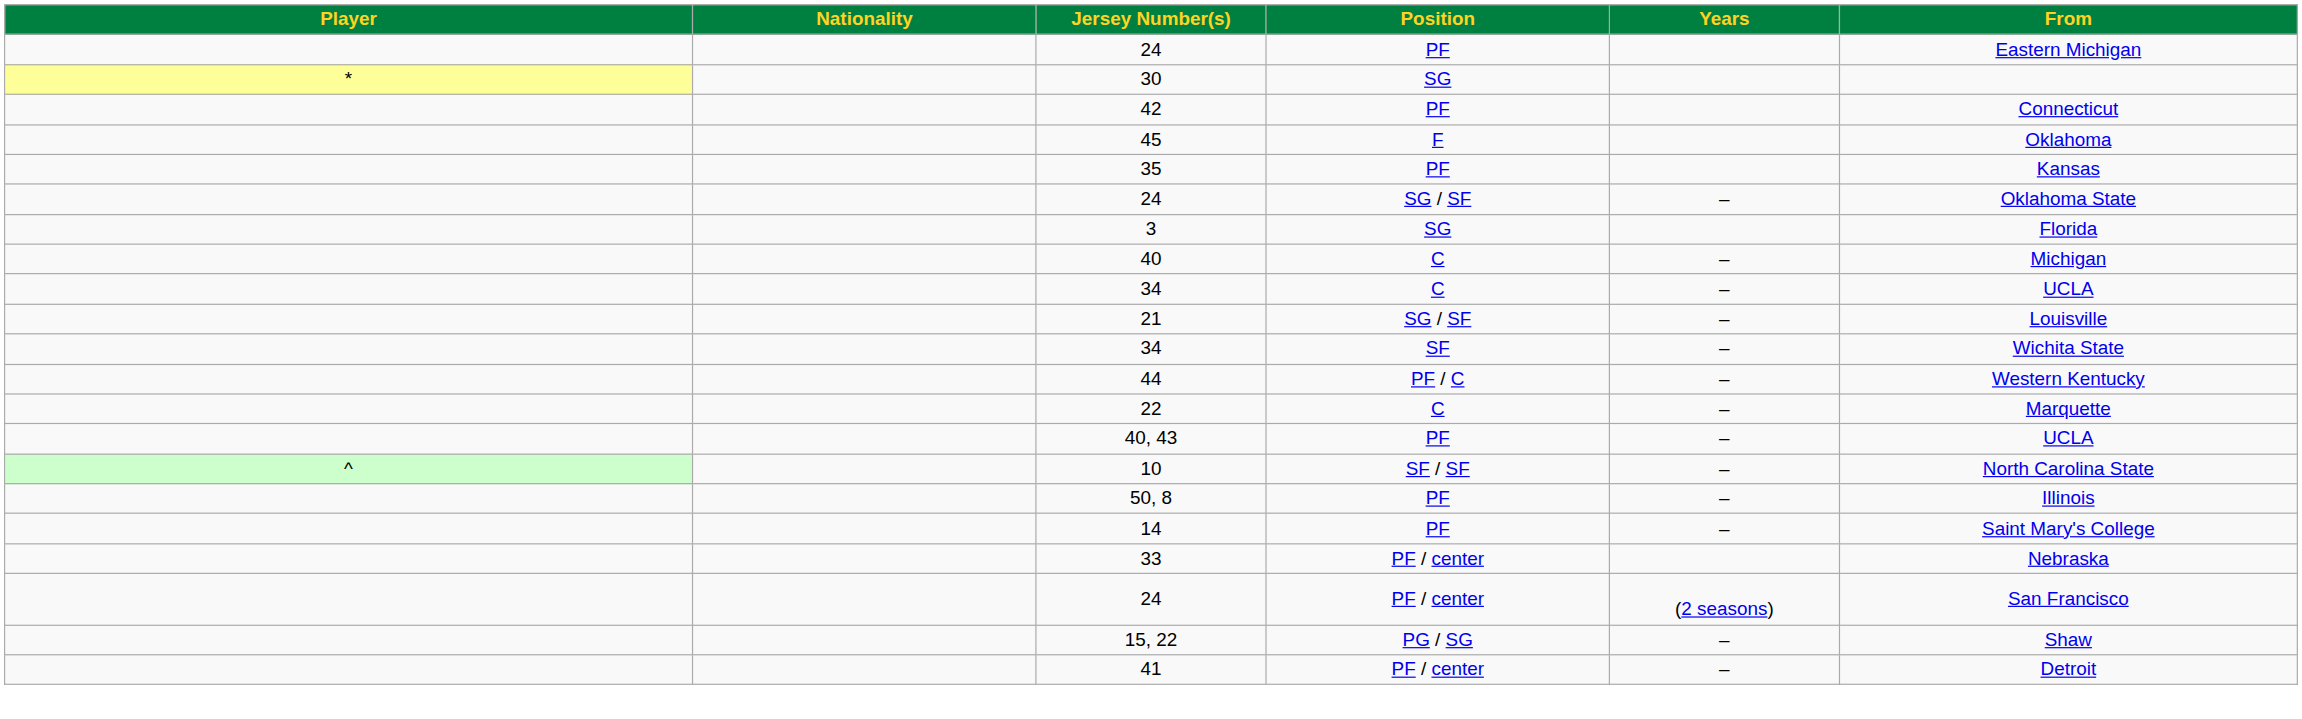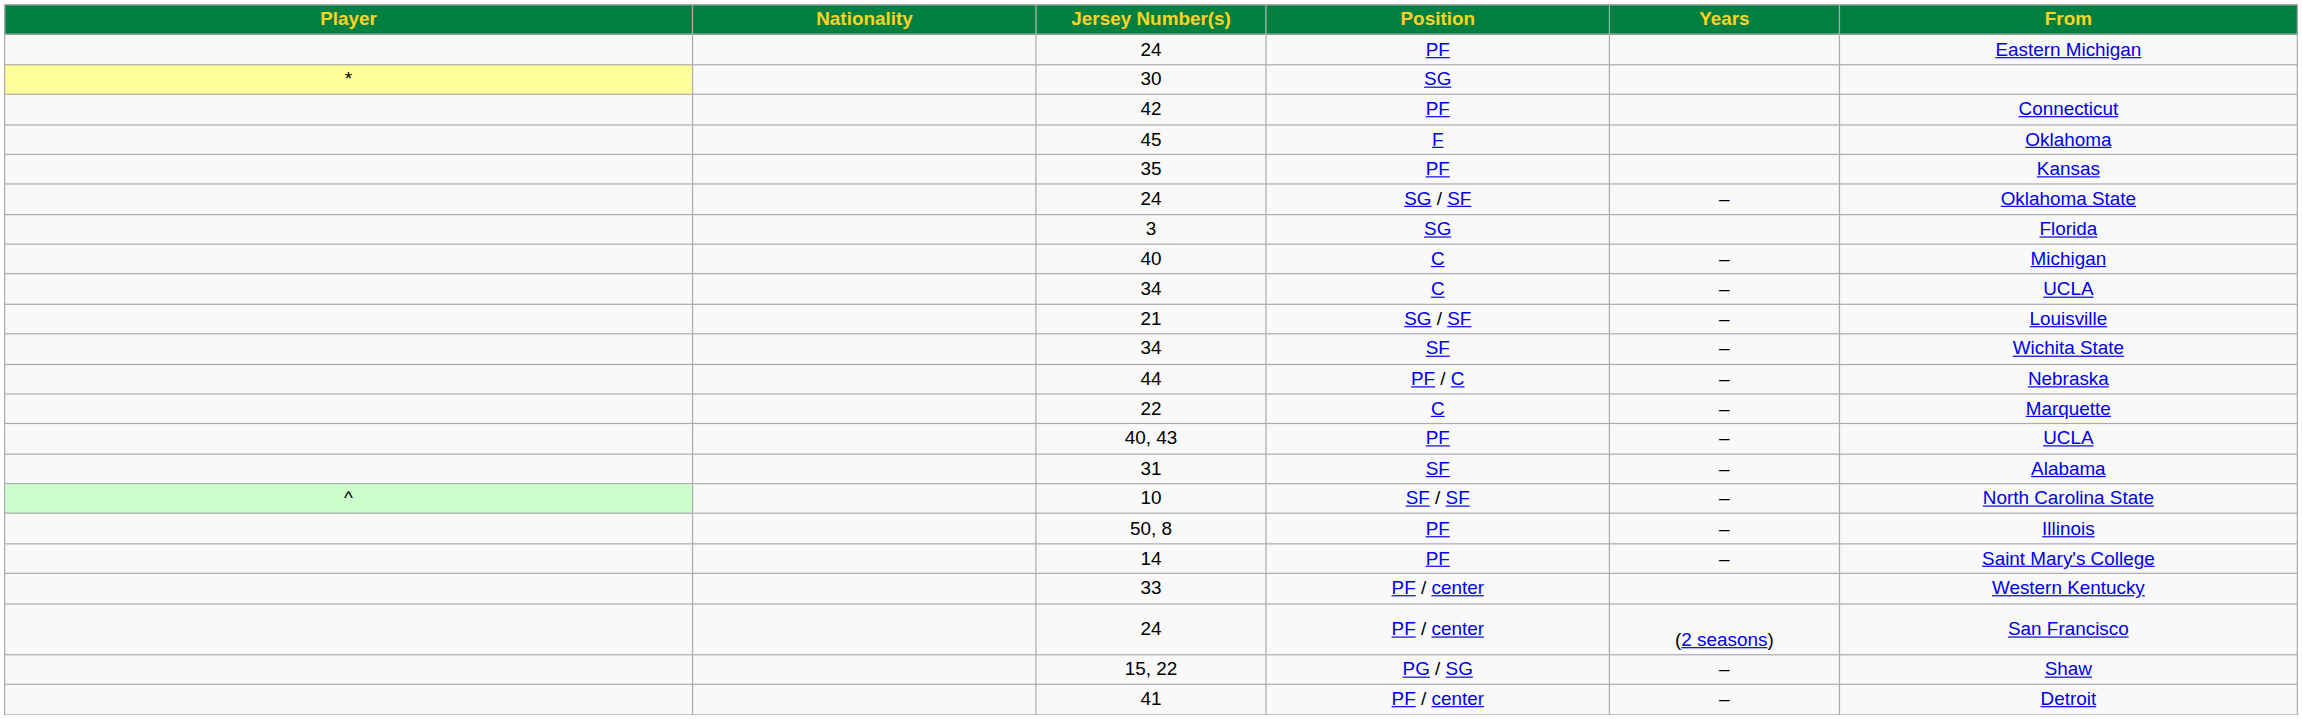 <table class="wikitable" style="text-align:center" width="98%">
 <tr>
 <th style="background:#008040;color:#FFD321;" width="30%">Player</th>
 <th style="background:#008040;color:#FFD321;" width="15%">Nationality</th>
 <th style="background:#008040;color:#FFD321;" width="10%">Jersey Number(s)</th>
 <th style="background:#008040;color:#FFD321;" width="15%">Position</th>
 <th style="background:#008040;color:#FFD321;" width="10%">Years</th>
 <th style="background:#008040;color:#FFD321;" width="20%">From</th>
 </tr>
 <tr>
 <td></td>
 <td></td>
 <td>24</td>
 <td><a href='#'>PF</a></td>
 <td></td>
 <td><a href='#'>Eastern Michigan</a></td>
 </tr>
 <tr>
 <td bgcolor="#FFFF99">* </td>
 <td></td>
 <td>30</td>
 <td><a href='#'>SG</a></td>
 <td></td>
 <td></td>
 </tr>
 <tr>
 <td></td>
 <td></td>
 <td>42</td>
 <td><a href='#'>PF</a></td>
 <td></td>
 <td><a href='#'>Connecticut</a></td>
 </tr>
 <tr>
 <td></td>
 <td></td>
 <td>45</td>
 <td><a href='#'>F</a></td>
 <td></td>
 <td><a href='#'>Oklahoma</a></td>
 </tr>
 <tr>
 <td></td>
 <td></td>
 <td>35</td>
 <td><a href='#'>PF</a></td>
 <td></td>
 <td><a href='#'>Kansas</a></td>
 </tr>
 <tr>
 <td></td>
 <td></td>
 <td>24</td>
 <td><a href='#'>SG</a> / <a href='#'>SF</a></td>
 <td>–</td>
 <td><a href='#'>Oklahoma State</a></td>
 </tr>
 <tr>
 <td></td>
 <td></td>
 <td>3</td>
 <td><a href='#'>SG</a></td>
 <td></td>
 <td><a href='#'>Florida</a></td>
 </tr>
 <tr>
 <td></td>
 <td></td>
 <td>40</td>
 <td><a href='#'>C</a></td>
 <td>–</td>
 <td><a href='#'>Michigan</a></td>
 </tr>
 <tr>
 <td></td>
 <td></td>
 <td>34</td>
 <td><a href='#'>C</a></td>
 <td>–</td>
 <td><a href='#'>UCLA</a></td>
 </tr>
 <tr>
 <td></td>
 <td></td>
 <td>21</td>
 <td><a href='#'>SG</a> / <a href='#'>SF</a></td>
 <td>–</td>
 <td><a href='#'>Louisville</a></td>
 </tr>
 <tr>
 <td></td>
 <td></td>
 <td>34</td>
 <td><a href='#'>SF</a></td>
 <td>–</td>
 <td><a href='#'>Wichita State</a></td>
 </tr>
 <tr>
 <td></td>
 <td></td>
 <td>44</td>
 <td><a href='#'>PF</a> / <a href='#'>C</a></td>
 <td>–</td>
-<td><a href='#'>Western Kentucky</a></td>
+<td><a href='#'>Nebraska</a></td>
 </tr>
 <tr>
 <td></td>
 <td></td>
 <td>22</td>
 <td><a href='#'>C</a></td>
 <td>–</td>
 <td><a href='#'>Marquette</a></td>
 </tr>
 <tr>
 <td></td>
 <td></td>
 <td>40, 43</td>
 <td><a href='#'>PF</a></td>
 <td>–</td>
 <td><a href='#'>UCLA</a></td>
+</tr>
+<tr>
+<td></td>
+<td></td>
+<td>31</td>
+<td><a href='#'>SF</a></td>
+<td>–</td>
+<td><a href='#'>Alabama</a></td>
 </tr>
 <tr>
 <td bgcolor="CCFFCC">^ </td>
 <td></td>
 <td>10</td>
 <td><a href='#'>SF</a> / <a href='#'>SF</a></td>
 <td>–</td>
 <td><a href='#'>North Carolina State</a></td>
 </tr>
 <tr>
 <td></td>
 <td></td>
 <td>50, 8</td>
 <td><a href='#'>PF</a></td>
 <td>–</td>
 <td><a href='#'>Illinois</a></td>
 </tr>
 <tr>
 <td></td>
 <td><br></td>
 <td>14</td>
 <td><a href='#'>PF</a></td>
 <td>–</td>
 <td><a href='#'>Saint Mary's College</a></td>
 </tr>
 <tr>
 <td></td>
 <td></td>
 <td>33</td>
 <td><a href='#'>PF</a> / <a href='#'>center</a></td>
 <td></td>
-<td><a href='#'>Nebraska</a></td>
+<td><a href='#'>Western Kentucky</a></td>
 </tr>
 <tr>
 <td></td>
 <td></td>
 <td>24</td>
 <td><a href='#'>PF</a> / <a href='#'>center</a></td>
 <td><br>(<a href='#'>2 seasons</a>)</td>
 <td><a href='#'>San Francisco</a></td>
 </tr>
 <tr>
 <td></td>
 <td></td>
 <td>15, 22</td>
 <td><a href='#'>PG</a> / <a href='#'>SG</a></td>
 <td>–</td>
 <td><a href='#'>Shaw</a></td>
 </tr>
 <tr>
 <td></td>
 <td></td>
 <td>41</td>
 <td><a href='#'>PF</a> / <a href='#'>center</a></td>
 <td>–</td>
 <td><a href='#'>Detroit</a></td>
 </tr>
 </table>
